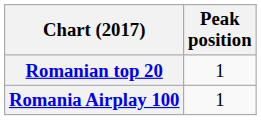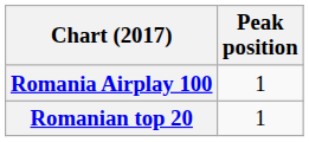 <table class="wikitable plainrowheaders" style="text-align:center">
 <tr>
 <th>Chart (2017)</th>
 <th>Peak<br>position</th>
 </tr>
 <tr>
+<th scope="row"><a href='#'>Romania Airplay 100</a></th>
+<td>1</td>
+</tr>
+<tr>
 <th scope="row"><a href='#'>Romanian top 20</a></th>
 <td>1</td>
 </tr>
-<tr>
-<th scope="row"><a href='#'>Romania Airplay 100</a></th>
-<td>1</td>
-</tr>
 </table>
